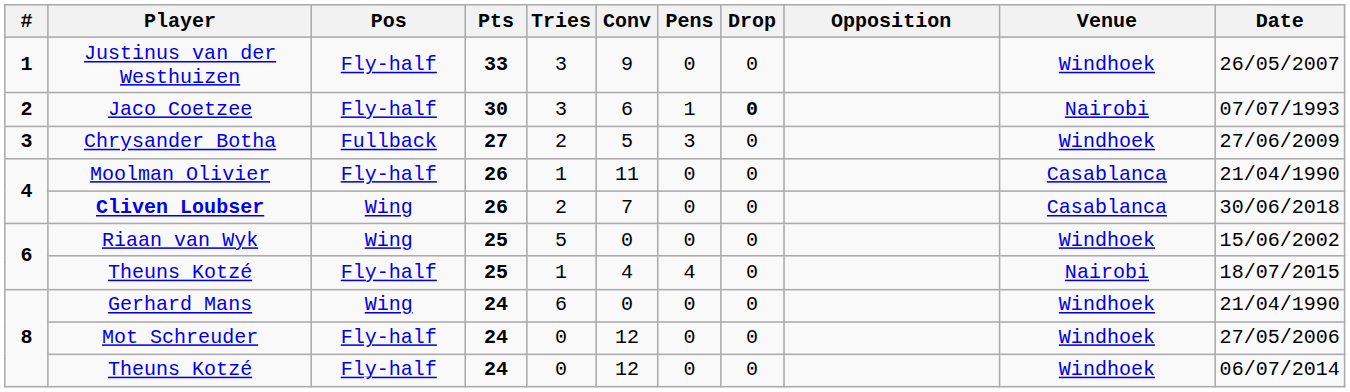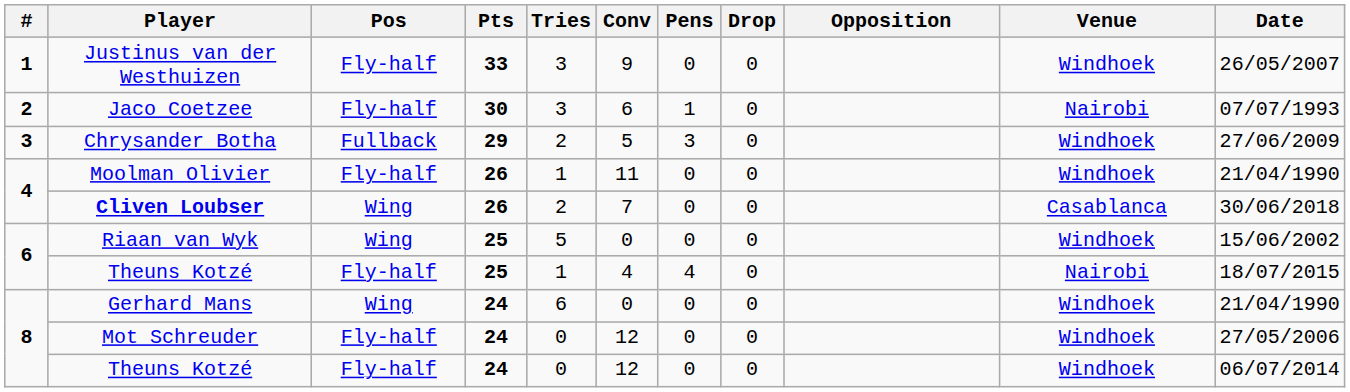 <table class="wikitable" style="text-align:center">
 <tr>
 <th style="width:25px">#</th>
 <th style="width:182px">Player</th>
 <th style="width:100px">Pos</th>
 <th style="width:35px">Pts</th>
 <th style="width:35px">Tries</th>
 <th style="width:35px">Conv</th>
 <th style="width:35px">Pens</th>
 <th style="width:35px">Drop</th>
 <th style="width:145px">Opposition</th>
 <th style="width:145px">Venue</th>
 <th style="width:65px">Date</th>
 </tr>
 <tr>
 <td><strong>1</strong></td>
 <td><a href='#'>Justinus van der Westhuizen</a></td>
 <td><a href='#'>Fly-half</a></td>
 <td><strong>33</strong></td>
 <td>3</td>
 <td>9</td>
 <td>0</td>
 <td>0</td>
 <td></td>
 <td> <a href='#'>Windhoek</a></td>
 <td>26/05/2007</td>
 </tr>
 <tr>
 <td><strong>2</strong></td>
 <td><a href='#'>Jaco Coetzee</a></td>
 <td><a href='#'>Fly-half</a></td>
 <td><strong>30</strong></td>
 <td>3</td>
 <td>6</td>
 <td>1</td>
-<td><strong>0</strong></td>
+<td>0</td>
 <td></td>
 <td> <a href='#'>Nairobi</a></td>
 <td>07/07/1993</td>
 </tr>
 <tr>
 <td><strong>3</strong></td>
 <td><a href='#'>Chrysander Botha</a></td>
 <td><a href='#'>Fullback</a></td>
-<td><strong>27</strong></td>
+<td><strong>29</strong></td>
 <td>2</td>
 <td>5</td>
 <td>3</td>
 <td>0</td>
 <td></td>
 <td> <a href='#'>Windhoek</a></td>
 <td>27/06/2009</td>
 </tr>
 <tr>
 <td rowspan=2><strong>4</strong></td>
 <td><a href='#'>Moolman Olivier</a></td>
 <td><a href='#'>Fly-half</a></td>
 <td><strong>26</strong></td>
 <td>1</td>
 <td>11</td>
 <td>0</td>
 <td>0</td>
 <td></td>
-<td> <a href='#'>Casablanca</a></td>
+<td> <a href='#'>Windhoek</a></td>
 <td>21/04/1990</td>
 </tr>
 <tr>
 <td><strong><a href='#'>Cliven Loubser</a></strong></td>
 <td><a href='#'>Wing</a></td>
 <td><strong>26</strong></td>
 <td>2</td>
 <td>7</td>
 <td>0</td>
 <td>0</td>
 <td></td>
 <td> <a href='#'>Casablanca</a></td>
 <td>30/06/2018</td>
 </tr>
 <tr>
 <td rowspan=2><strong>6</strong></td>
 <td><a href='#'>Riaan van Wyk</a></td>
 <td><a href='#'>Wing</a></td>
 <td><strong>25</strong></td>
 <td>5</td>
 <td>0</td>
 <td>0</td>
 <td>0</td>
 <td></td>
 <td> <a href='#'>Windhoek</a></td>
 <td>15/06/2002</td>
 </tr>
 <tr>
 <td><a href='#'>Theuns Kotzé</a></td>
 <td><a href='#'>Fly-half</a></td>
 <td><strong>25</strong></td>
 <td>1</td>
 <td>4</td>
 <td>4</td>
 <td>0</td>
 <td></td>
 <td> <a href='#'>Nairobi</a></td>
 <td>18/07/2015</td>
 </tr>
 <tr>
 <td rowspan=3><strong>8</strong></td>
 <td><a href='#'>Gerhard Mans</a></td>
 <td><a href='#'>Wing</a></td>
 <td><strong>24</strong></td>
 <td>6</td>
 <td>0</td>
 <td>0</td>
 <td>0</td>
 <td></td>
 <td> <a href='#'>Windhoek</a></td>
 <td>21/04/1990</td>
 </tr>
 <tr>
 <td><a href='#'>Mot Schreuder</a></td>
 <td><a href='#'>Fly-half</a></td>
 <td><strong>24</strong></td>
 <td>0</td>
 <td>12</td>
 <td>0</td>
 <td>0</td>
 <td></td>
 <td> <a href='#'>Windhoek</a></td>
 <td>27/05/2006</td>
 </tr>
 <tr>
 <td><a href='#'>Theuns Kotzé</a></td>
 <td><a href='#'>Fly-half</a></td>
 <td><strong>24</strong></td>
 <td>0</td>
 <td>12</td>
 <td>0</td>
 <td>0</td>
 <td></td>
 <td> <a href='#'>Windhoek</a></td>
 <td>06/07/2014</td>
 </tr>
 </table>
